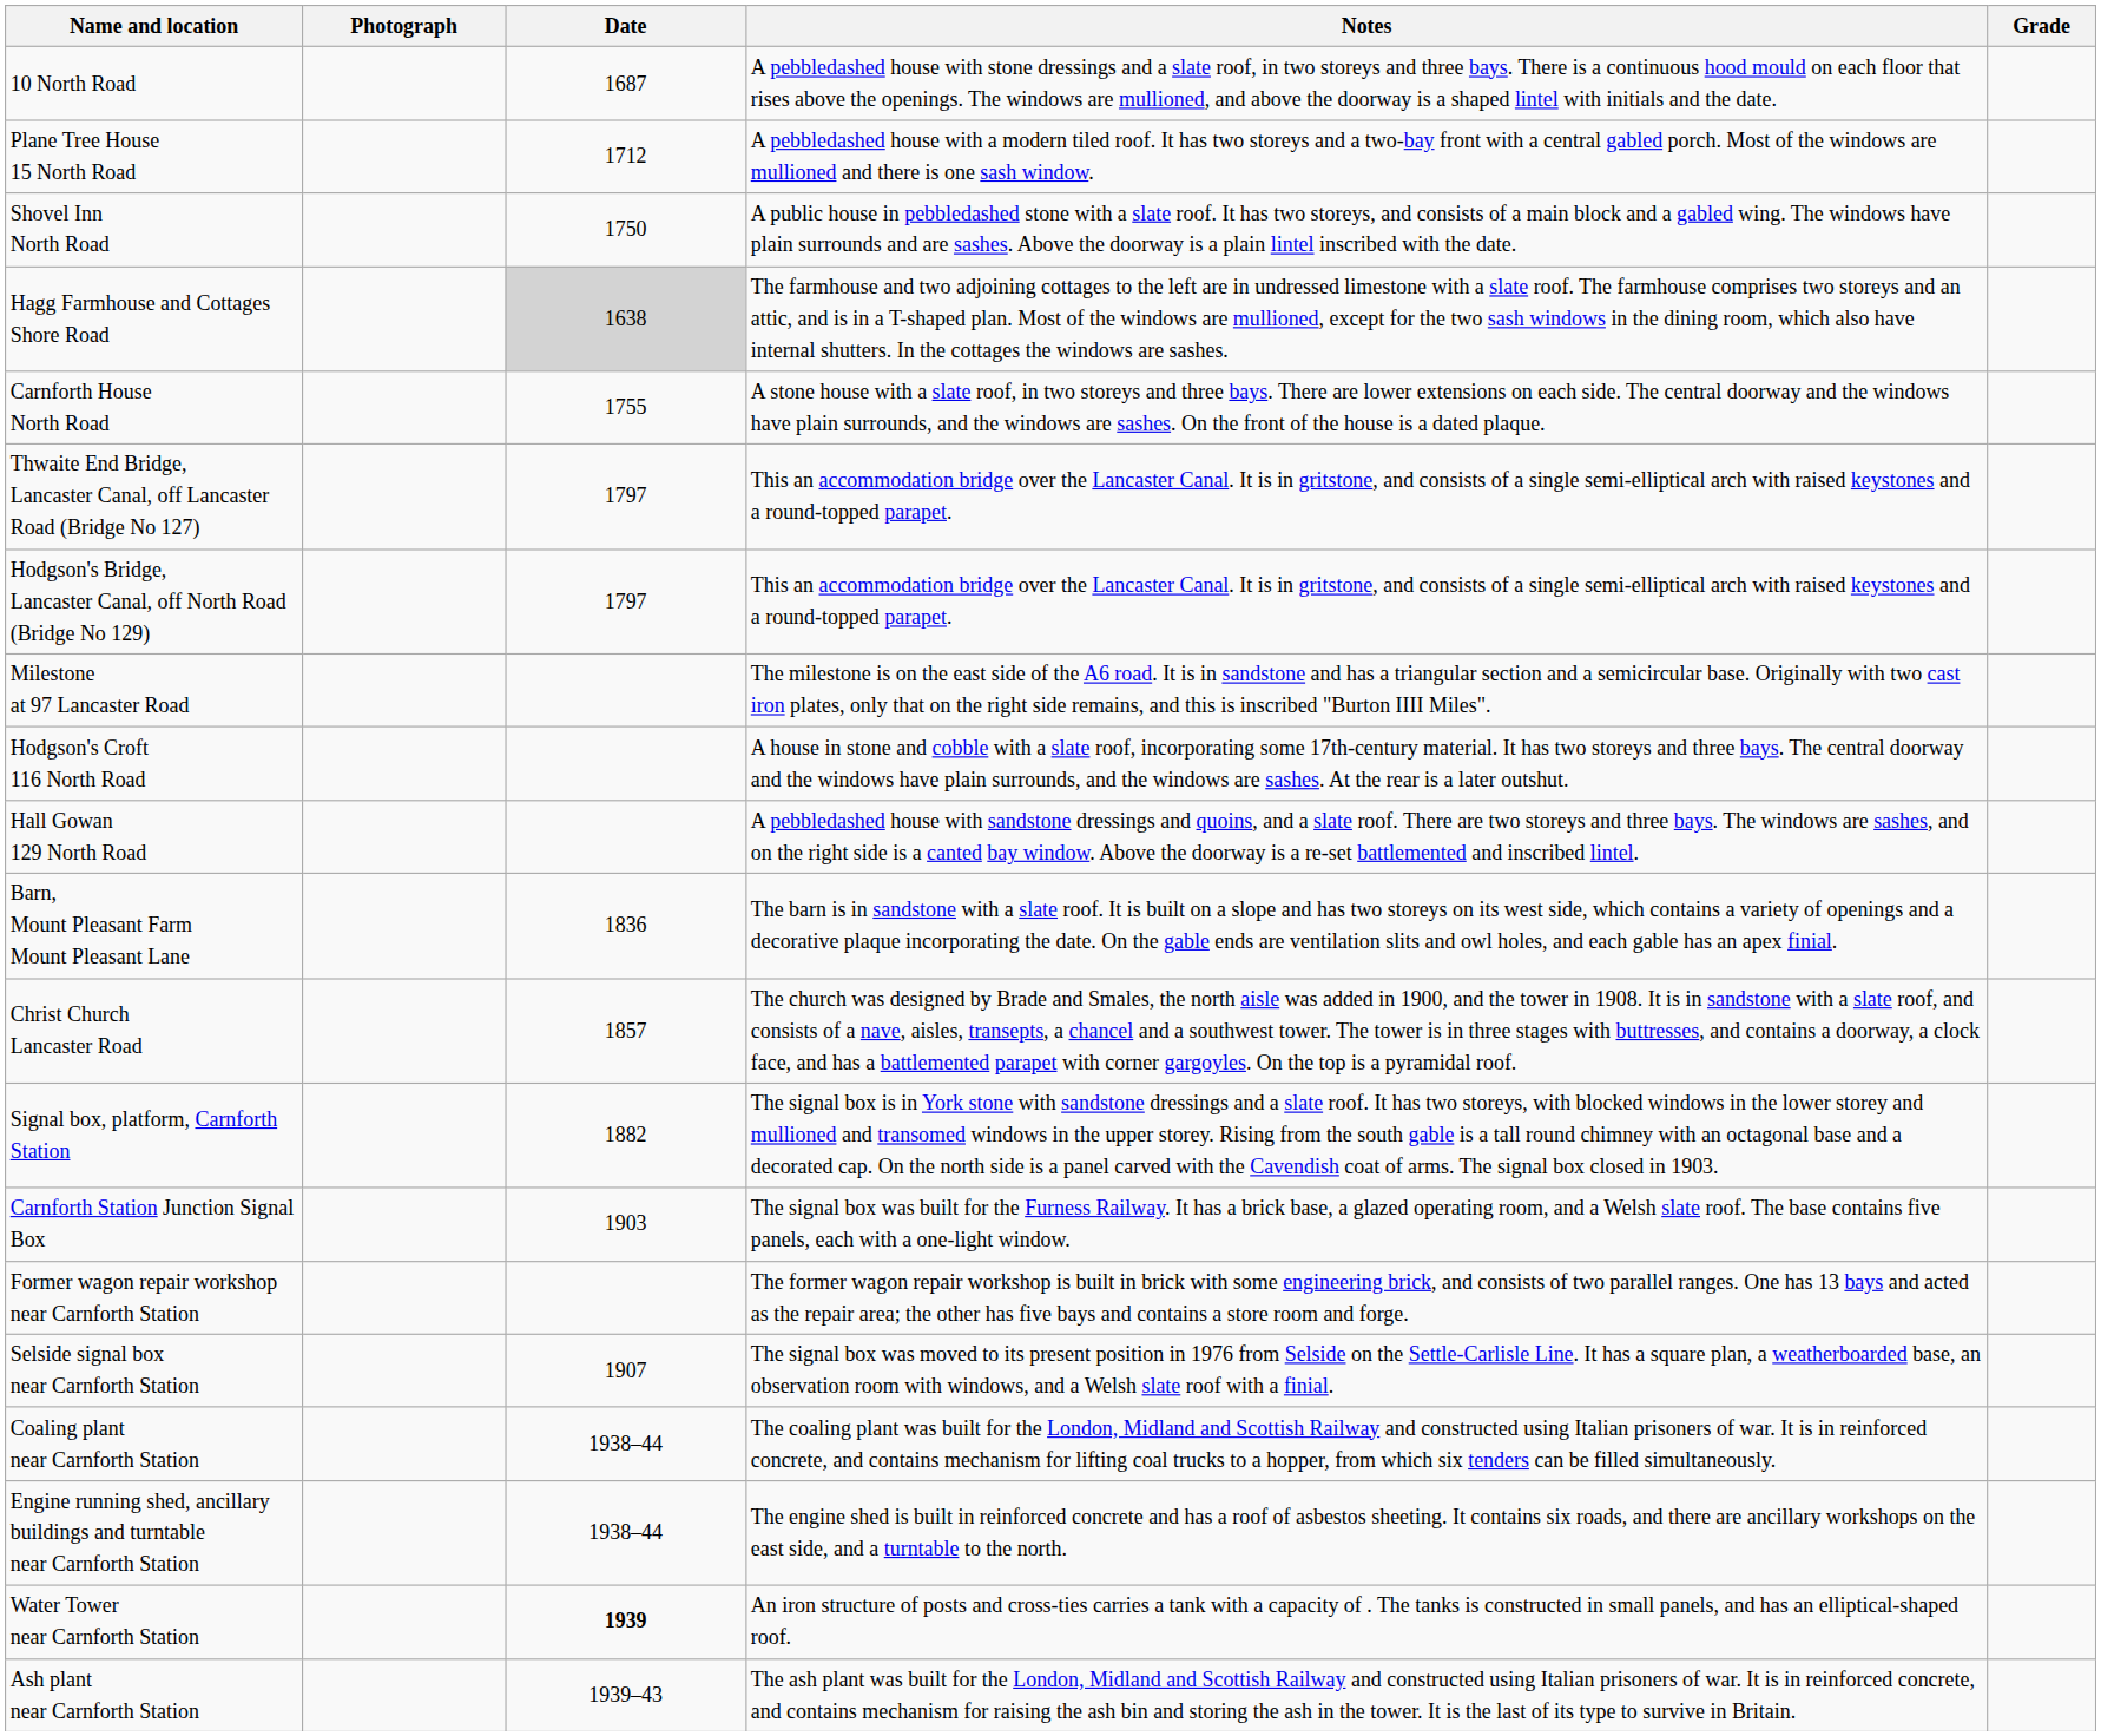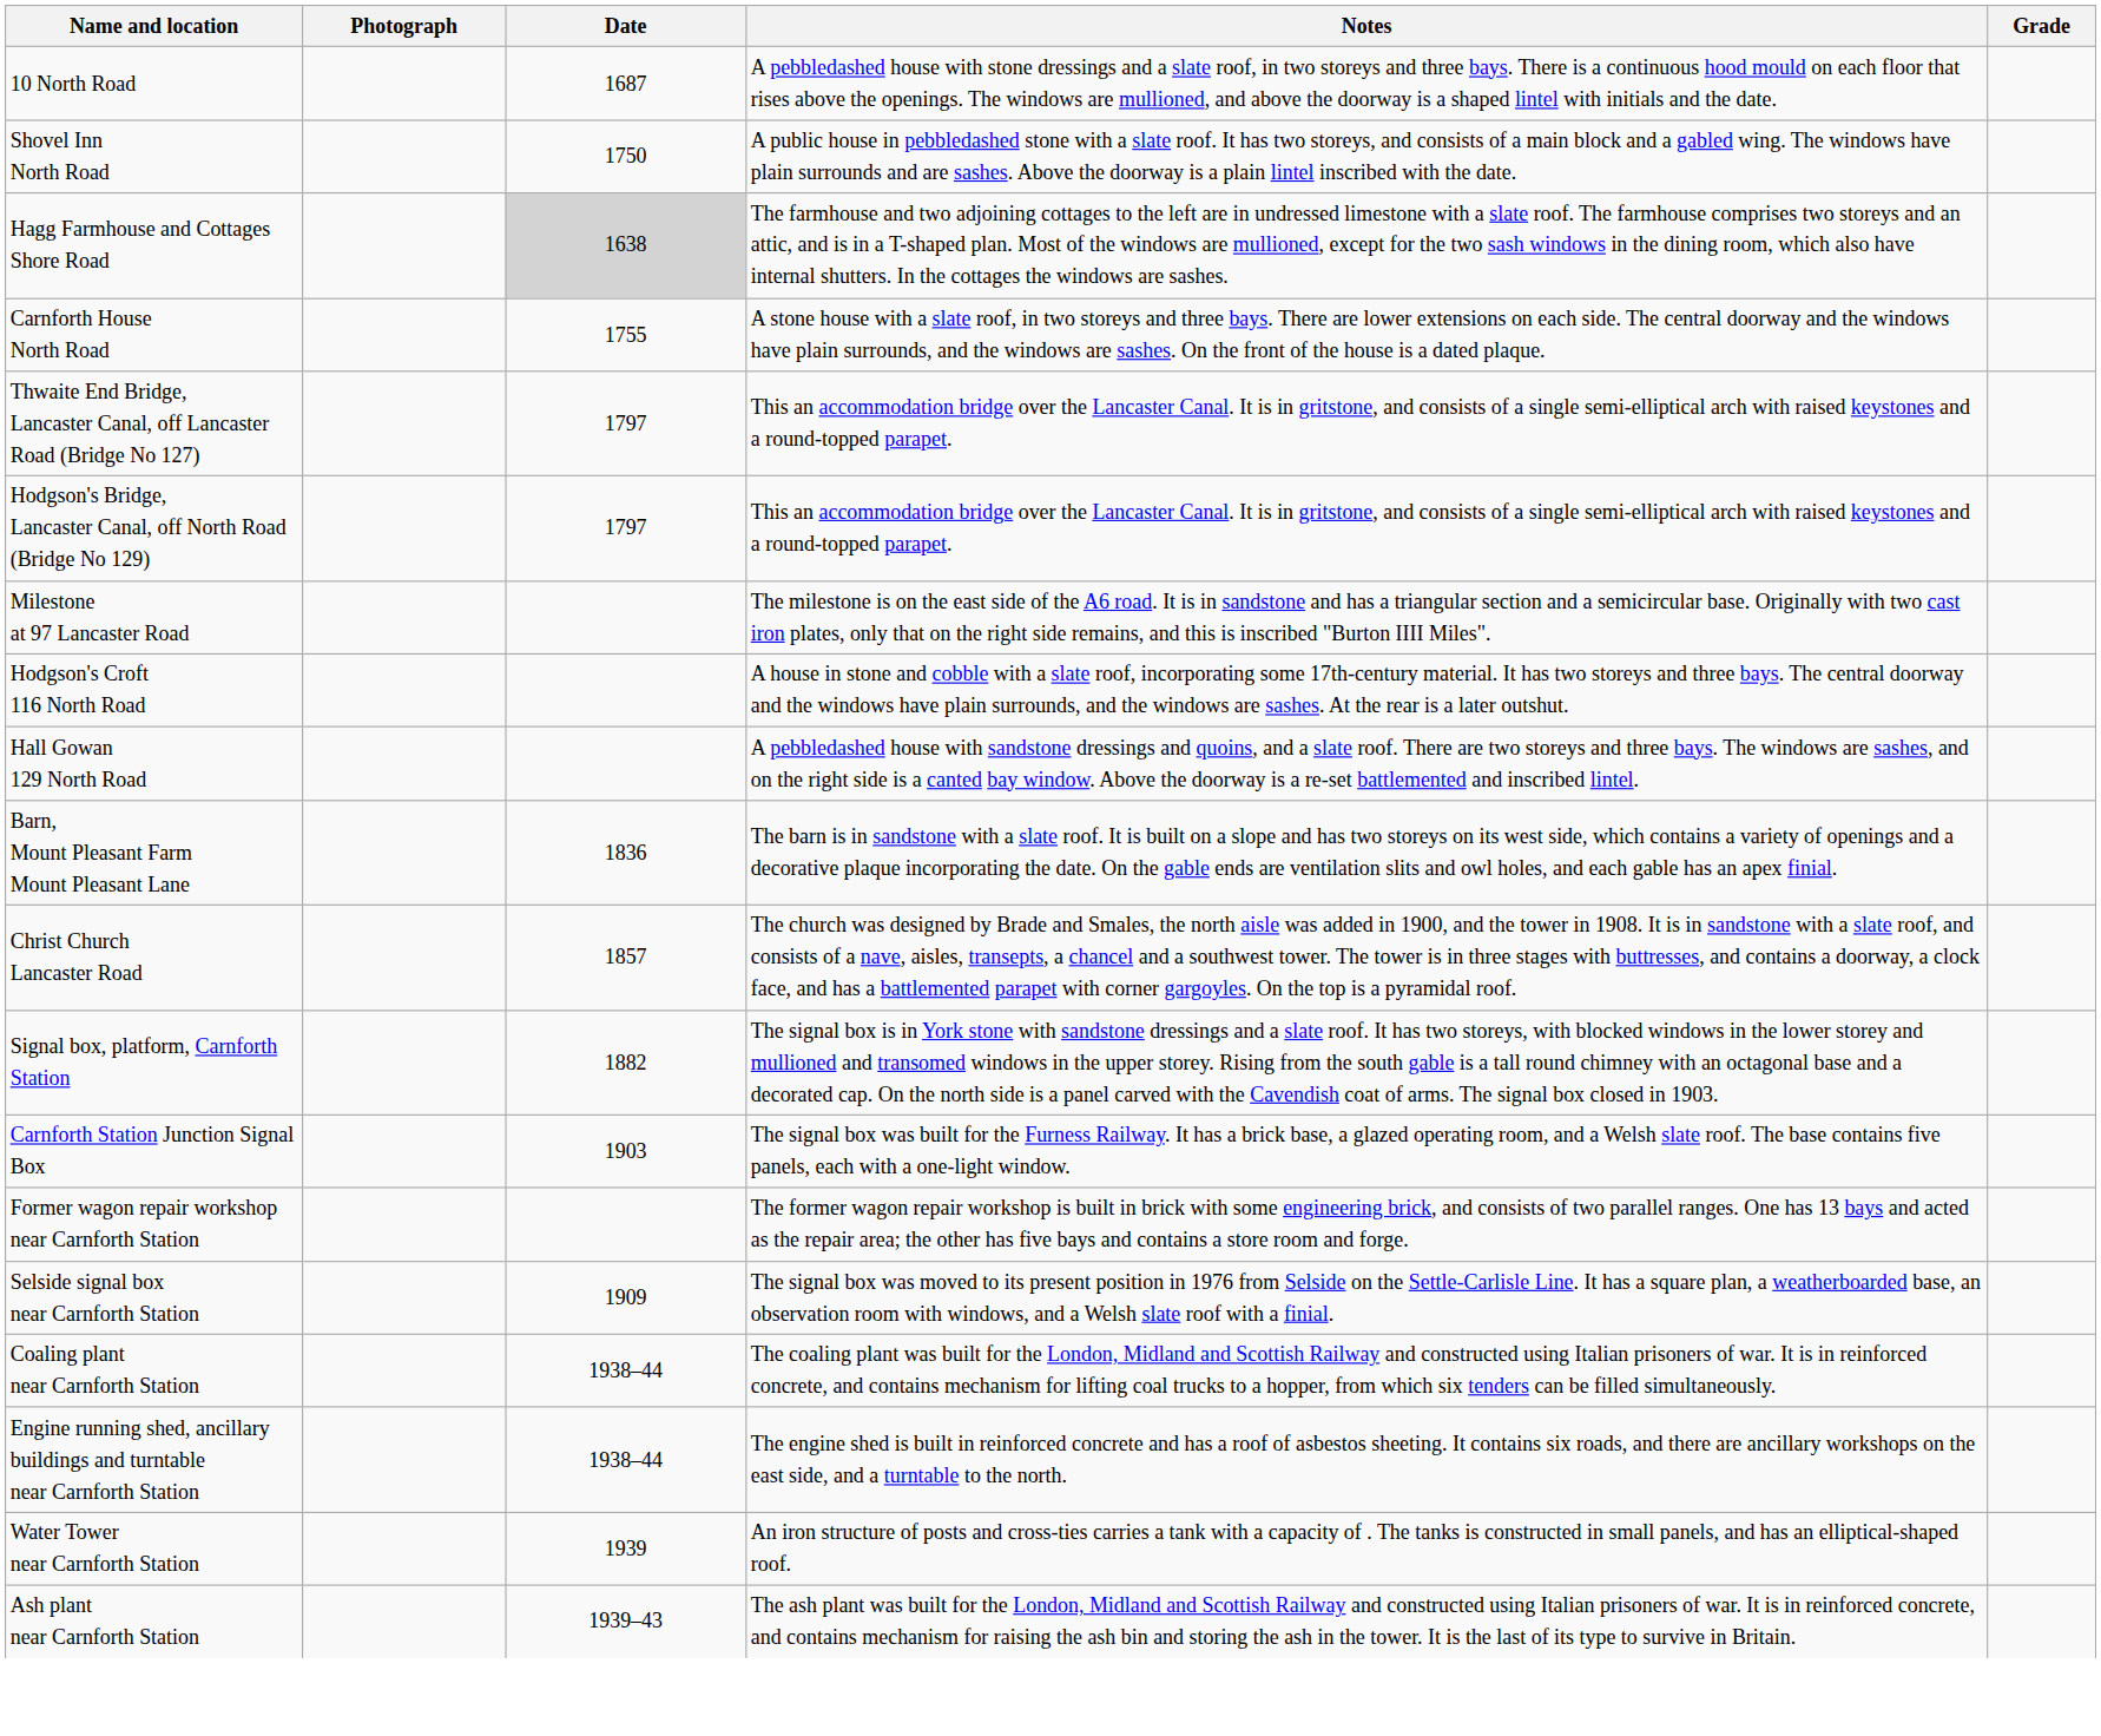 <table class="wikitable sortable plainrowheaders" style="width:100%;border:0px;text-align:left;line-height:150%;">
 <tr>
 <th scope="col"  style="width:150px">Name and location</th>
 <th scope="col"  style="width:100px" class="unsortable">Photograph</th>
 <th scope="col"  style="width:120px">Date</th>
 <th scope="col"  style="width:650px" class="unsortable">Notes</th>
 <th scope="col"  style="width:50px">Grade</th>
 </tr>
 <tr>
 <td>10 North Road<br><small></small></td>
 <td></td>
 <td align="center">1687</td>
 <td>A <a href='#'>pebbledashed</a> house with stone dressings and a <a href='#'>slate</a> roof, in two storeys and three <a href='#'>bays</a>.  There is a continuous <a href='#'>hood mould</a> on each floor that rises above the openings.  The windows are <a href='#'>mullioned</a>, and above the doorway is a shaped <a href='#'>lintel</a> with initials and the date.</td>
-<td align="center" ></td>
-</tr>
-<tr>
-<td>Plane Tree House<br>15 North Road<br><small></small></td>
-<td></td>
-<td align="center">1712</td>
-<td>A <a href='#'>pebbledashed</a> house with a modern tiled roof.  It has two storeys and a two-<a href='#'>bay</a> front with a central <a href='#'>gabled</a> porch.  Most of the windows are <a href='#'>mullioned</a> and there is one <a href='#'>sash window</a>.</td>
 <td align="center" ></td>
 </tr>
 <tr>
 <td>Shovel Inn<br>North Road<br><small></small></td>
 <td></td>
 <td align="center">1750</td>
 <td>A public house in <a href='#'>pebbledashed</a> stone with a <a href='#'>slate</a> roof.  It has two storeys, and consists of a main block and a <a href='#'>gabled</a> wing.  The windows have plain surrounds and are <a href='#'>sashes</a>.  Above the doorway is a plain <a href='#'>lintel</a> inscribed with the date.</td>
 <td align="center" ></td>
 </tr>
 <tr>
 <td>Hagg Farmhouse and Cottages<br>Shore Road<br><small></small></td>
 <td></td>
 <td align="center" style="background: lightgrey;">1638</td>
 <td>The farmhouse and two adjoining cottages to the left are in undressed limestone with a <a href='#'>slate</a> roof.  The farmhouse comprises two storeys and an attic, and is in a T-shaped plan.  Most of the windows are <a href='#'>mullioned</a>, except for the two <a href='#'>sash windows</a> in the dining room, which also have internal shutters.  In the cottages the windows are sashes.</td>
 <td align="center" ></td>
 </tr>
 <tr>
 <td>Carnforth House<br>North Road<br><small></small></td>
 <td></td>
 <td align="center">1755</td>
 <td>A stone house with a <a href='#'>slate</a> roof, in two storeys and three <a href='#'>bays</a>.  There are lower extensions on each side.  The central doorway and the windows have plain surrounds, and the windows are <a href='#'>sashes</a>.  On the front of the house is a dated plaque.</td>
 <td align="center" ></td>
 </tr>
 <tr>
 <td>Thwaite End Bridge,<br>Lancaster Canal, off Lancaster Road (Bridge No 127)<br><small></small></td>
 <td></td>
 <td align="center">1797</td>
 <td>This an <a href='#'>accommodation bridge</a> over the <a href='#'>Lancaster Canal</a>.  It is in <a href='#'>gritstone</a>, and consists of a single semi-elliptical arch with raised <a href='#'>keystones</a> and a round-topped <a href='#'>parapet</a>.</td>
 <td align="center" ></td>
 </tr>
 <tr>
 <td>Hodgson's Bridge,<br>Lancaster Canal, off North Road (Bridge No 129)<br><small></small></td>
 <td></td>
 <td align="center">1797</td>
 <td>This an <a href='#'>accommodation bridge</a> over the <a href='#'>Lancaster Canal</a>.  It is in <a href='#'>gritstone</a>, and consists of a single semi-elliptical arch with raised <a href='#'>keystones</a> and a round-topped <a href='#'>parapet</a>.</td>
 <td align="center" ></td>
 </tr>
 <tr>
 <td>Milestone<br>at 97 Lancaster Road<br><small></small></td>
 <td></td>
 <td align="center"></td>
 <td>The milestone is on the east side of the <a href='#'>A6 road</a>.  It is in <a href='#'>sandstone</a> and has a triangular section and a semicircular base.  Originally with two <a href='#'>cast iron</a> plates, only that on the right side remains, and this is inscribed "Burton IIII Miles".</td>
 <td align="center" ></td>
 </tr>
 <tr>
 <td>Hodgson's Croft<br>116 North Road<br><small></small></td>
 <td></td>
 <td align="center"></td>
 <td>A house in stone and <a href='#'>cobble</a> with a <a href='#'>slate</a> roof, incorporating some 17th-century material.  It has two storeys and three <a href='#'>bays</a>.  The central doorway and the windows have plain surrounds, and the windows are <a href='#'>sashes</a>.  At the rear is a later outshut.</td>
 <td align="center" ></td>
 </tr>
 <tr>
 <td>Hall Gowan<br>129 North Road<br><small></small></td>
 <td></td>
 <td align="center"></td>
 <td>A <a href='#'>pebbledashed</a> house with <a href='#'>sandstone</a> dressings and <a href='#'>quoins</a>, and a <a href='#'>slate</a> roof.  There are two storeys and three <a href='#'>bays</a>.  The windows are <a href='#'>sashes</a>, and on the right side is a <a href='#'>canted</a> <a href='#'>bay window</a>.  Above the doorway is a re-set <a href='#'>battlemented</a> and inscribed <a href='#'>lintel</a>.</td>
 <td align="center" ></td>
 </tr>
 <tr>
 <td>Barn,<br>Mount Pleasant Farm<br>Mount Pleasant Lane<br><small></small></td>
 <td></td>
 <td align="center">1836</td>
 <td>The barn is in <a href='#'>sandstone</a> with a <a href='#'>slate</a> roof.  It is built on a slope and has two storeys on its west side, which contains a variety of openings and a decorative plaque incorporating the date.  On the <a href='#'>gable</a> ends are ventilation slits and owl holes, and each gable has an apex <a href='#'>finial</a>.</td>
 <td align="center" ></td>
 </tr>
 <tr>
 <td>Christ Church<br>Lancaster Road<br><small></small></td>
 <td></td>
 <td align="center">1857</td>
 <td>The church was designed by Brade and Smales, the north <a href='#'>aisle</a> was added in 1900, and the tower in 1908.  It is in <a href='#'>sandstone</a> with a <a href='#'>slate</a> roof, and consists of a <a href='#'>nave</a>, aisles, <a href='#'>transepts</a>, a <a href='#'>chancel</a> and a southwest tower.  The tower is in three stages with <a href='#'>buttresses</a>, and contains a doorway, a clock face, and has a <a href='#'>battlemented</a> <a href='#'>parapet</a> with corner <a href='#'>gargoyles</a>.  On the top is a pyramidal roof.</td>
 <td align="center" ></td>
 </tr>
 <tr>
 <td>Signal box, platform, <a href='#'>Carnforth Station</a><br><small></small></td>
 <td></td>
 <td align="center">1882</td>
 <td>The signal box is in <a href='#'>York stone</a> with <a href='#'>sandstone</a> dressings and a <a href='#'>slate</a> roof.  It has two storeys, with blocked windows in the lower storey and <a href='#'>mullioned</a> and <a href='#'>transomed</a> windows in the upper storey.  Rising from the south <a href='#'>gable</a> is a tall round chimney with an octagonal base and a decorated cap.  On the north side is a panel carved with the <a href='#'>Cavendish</a> coat of arms.  The signal box closed in 1903.</td>
 <td align="center" ></td>
 </tr>
 <tr>
 <td><a href='#'>Carnforth Station</a> Junction Signal Box<br><small></small></td>
 <td></td>
 <td align="center">1903</td>
 <td>The signal box was built for the <a href='#'>Furness Railway</a>.  It has a brick base, a glazed operating room, and a Welsh <a href='#'>slate</a> roof.  The base contains five panels, each with a one-light window.</td>
 <td align="center" ></td>
 </tr>
 <tr>
 <td>Former wagon repair workshop<br>near Carnforth Station<br><small></small></td>
 <td></td>
 <td align="center"></td>
 <td>The former wagon repair workshop is built in brick with some <a href='#'>engineering brick</a>, and consists of two parallel ranges.  One has 13 <a href='#'>bays</a> and acted as the repair area; the other has five bays and contains a store room and forge.</td>
 <td align="center" ></td>
 </tr>
 <tr>
 <td>Selside signal box<br>near Carnforth Station<br><small></small></td>
 <td></td>
-<td align="center">1907</td>
+<td align="center">1909</td>
 <td>The signal box was moved to its present position in 1976 from <a href='#'>Selside</a> on the <a href='#'>Settle-Carlisle Line</a>.  It has a square plan, a <a href='#'>weatherboarded</a> base, an observation room with windows, and a Welsh <a href='#'>slate</a> roof with a <a href='#'>finial</a>.</td>
 <td align="center" ></td>
 </tr>
 <tr>
 <td>Coaling plant<br>near Carnforth Station<br><small></small></td>
 <td></td>
 <td align="center">1938–44</td>
 <td>The coaling plant was built for the <a href='#'>London, Midland and Scottish Railway</a> and constructed using Italian prisoners of war.  It is in reinforced concrete, and contains mechanism for lifting coal trucks to a hopper, from which six <a href='#'>tenders</a> can be filled simultaneously.</td>
 <td align="center" ></td>
 </tr>
 <tr>
 <td>Engine running shed, ancillary buildings and turntable<br>near Carnforth Station<br><small></small></td>
 <td></td>
 <td align="center">1938–44</td>
 <td>The engine shed is built in reinforced concrete and has a roof of asbestos sheeting.  It contains six roads, and there are ancillary workshops on the east side, and a <a href='#'>turntable</a> to the north.</td>
 <td align="center" ></td>
 </tr>
 <tr>
 <td>Water Tower<br>near Carnforth Station<br><small></small></td>
 <td></td>
-<td align="center"><strong>1939</strong></td>
+<td align="center">1939</td>
 <td>An iron structure of posts and cross-ties carries a tank with a capacity of .  The tanks is constructed in small panels, and has an elliptical-shaped roof.</td>
 <td align="center" ></td>
 </tr>
 <tr>
 <td>Ash plant<br>near Carnforth Station<br><small></small></td>
 <td></td>
 <td align="center">1939–43</td>
 <td>The ash plant was built for the <a href='#'>London, Midland and Scottish Railway</a> and constructed using Italian prisoners of war. It is in reinforced concrete, and contains mechanism for raising the ash bin and storing the ash in the tower.  It is the last of its type to survive in Britain.</td>
 <td align="center" ></td>
 </tr>
 <tr>
 </tr>
 </table>
